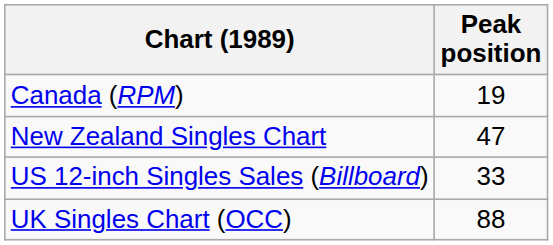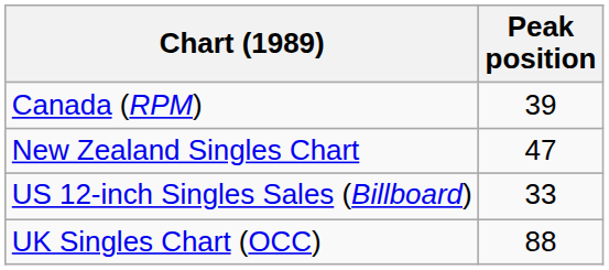 <table class="wikitable">
 <tr>
 <th>Chart (1989)</th>
 <th>Peak<br>position</th>
 </tr>
 <tr>
 <td><a href='#'>Canada</a> (<em><a href='#'>RPM</a></em>)</td>
-<td style="text-align:center;">19</td>
+<td style="text-align:center;">39</td>
 </tr>
 <tr>
 <td><a href='#'>New Zealand Singles Chart</a></td>
 <td style="text-align:center;">47</td>
 </tr>
 <tr>
 <td><a href='#'>US 12-inch Singles Sales</a> (<em><a href='#'>Billboard</a></em>)</td>
 <td align="center">33</td>
 </tr>
 <tr>
 <td><a href='#'>UK Singles Chart</a> (<a href='#'>OCC</a>)</td>
 <td style="text-align:center;">88</td>
 </tr>
 </table>
